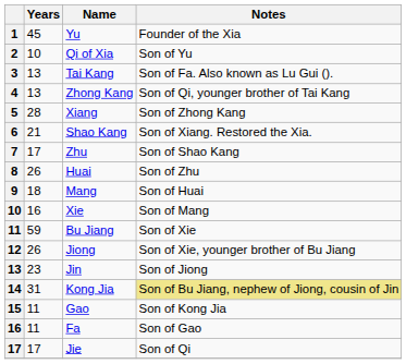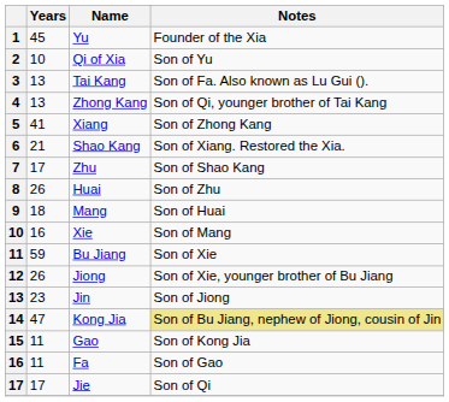 <table class="wikitable">
 <tr>
 <th scope="col"></th>
 <th scope="col">Years</th>
 <th scope="col">Name</th>
 <th scope="col">Notes</th>
 </tr>
 <tr>
 <th scope="row">1</th>
 <td>45</td>
 <td><a href='#'>Yu</a> </td>
 <td>Founder of the Xia</td>
 </tr>
 <tr>
 <th scope="row">2</th>
 <td>10</td>
 <td><a href='#'>Qi of Xia</a> </td>
 <td>Son of Yu</td>
 </tr>
 <tr>
 <th scope="row">3</th>
 <td>13</td>
 <td><a href='#'>Tai Kang</a> </td>
 <td>Son of Fa. Also known as Lu Gui ().</td>
 </tr>
 <tr>
 <th scope="row">4</th>
 <td>13</td>
 <td><a href='#'>Zhong Kang</a> </td>
 <td>Son of Qi, younger brother of Tai Kang</td>
 </tr>
 <tr>
 <th scope="row">5</th>
-<td>28</td>
+<td>41</td>
 <td><a href='#'>Xiang</a> </td>
 <td>Son of Zhong Kang</td>
 </tr>
 <tr>
 <th scope="row">6</th>
 <td>21</td>
 <td><a href='#'>Shao Kang</a> </td>
 <td>Son of Xiang. Restored the Xia.</td>
 </tr>
 <tr>
 <th scope="row">7</th>
 <td>17</td>
 <td><a href='#'>Zhu</a> </td>
 <td>Son of Shao Kang</td>
 </tr>
 <tr>
 <th scope="row">8</th>
 <td>26</td>
 <td><a href='#'>Huai</a> </td>
 <td>Son of Zhu</td>
 </tr>
 <tr>
 <th scope="row">9</th>
 <td>18</td>
 <td><a href='#'>Mang</a> </td>
 <td>Son of Huai</td>
 </tr>
 <tr>
 <th scope="row">10</th>
 <td>16</td>
 <td><a href='#'>Xie</a> </td>
 <td>Son of Mang</td>
 </tr>
 <tr>
 <th scope="row">11</th>
 <td>59</td>
 <td><a href='#'>Bu Jiang</a> </td>
 <td>Son of Xie</td>
 </tr>
 <tr>
 <th scope="row">12</th>
 <td>26</td>
 <td><a href='#'>Jiong</a> </td>
 <td>Son of Xie, younger brother of Bu Jiang</td>
 </tr>
 <tr>
 <th scope="row">13</th>
 <td>23</td>
 <td><a href='#'>Jin</a> </td>
 <td>Son of Jiong</td>
 </tr>
 <tr>
 <th scope="row">14</th>
-<td>31</td>
+<td>47</td>
 <td><a href='#'>Kong Jia</a> </td>
 <td style="background: khaki;">Son of Bu Jiang, nephew of Jiong, cousin of Jin</td>
 </tr>
 <tr>
 <th scope="row">15</th>
 <td>11</td>
 <td><a href='#'>Gao</a> </td>
 <td>Son of Kong Jia</td>
 </tr>
 <tr>
 <th scope="row">16</th>
 <td>11</td>
 <td><a href='#'>Fa</a> </td>
 <td>Son of Gao</td>
 </tr>
 <tr>
 <th scope="row">17</th>
 <td>17</td>
 <td><a href='#'>Jie</a> </td>
 <td>Son of Qi</td>
 </tr>
 <tr>
 </tr>
 </table>
